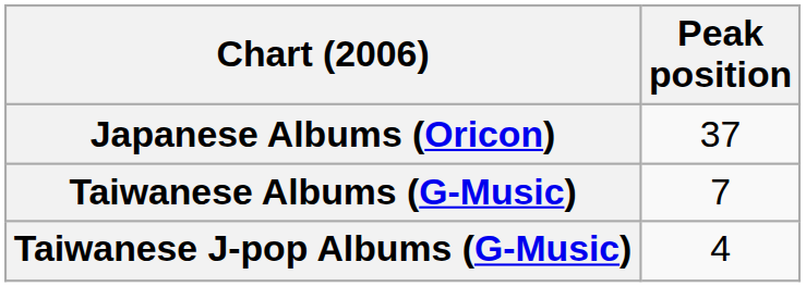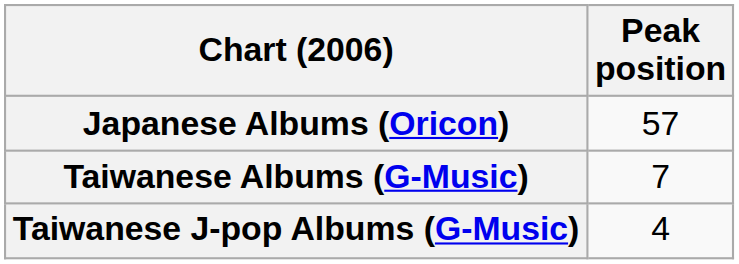 <table class="wikitable plainrowheaders sortable">
 <tr>
 <th>Chart (2006)</th>
 <th>Peak<br>position</th>
 </tr>
 <tr>
 <th scope="row">Japanese Albums (<a href='#'>Oricon</a>)</th>
-<td style="text-align:center;">37</td>
+<td style="text-align:center;">57</td>
 </tr>
 <tr>
 <th scope="row">Taiwanese Albums (<a href='#'>G-Music</a>)</th>
 <td style="text-align:center;">7</td>
 </tr>
 <tr>
 <th scope="row">Taiwanese J-pop Albums (<a href='#'>G-Music</a>)</th>
 <td style="text-align:center;">4</td>
 </tr>
 </table>
